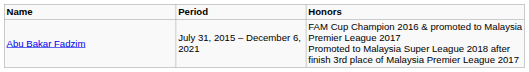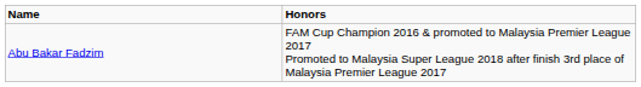 <table class="wikitable" style="text-align: left;">
 <tr>
 <td width=33%><strong>Name</strong></td>
-<td width=25%><strong>Period</strong></td>
 <td width=42%><strong>Honors</strong></td>
 </tr>
 <tr>
 <td> <a href='#'>Abu Bakar Fadzim</a></td>
-<td>July 31, 2015 – December 6, 2021</td>
 <td>FAM Cup Champion 2016 & promoted to Malaysia Premier League 2017<br>Promoted to Malaysia Super League 2018 after finish 3rd place of Malaysia Premier League 2017</td>
 </tr>
 </table>
